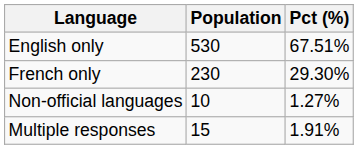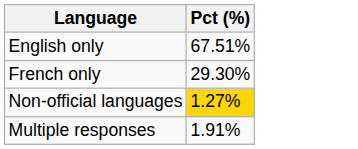 <table class="wikitable">
 <tr>
 <th>Language</th>
-<th>Population</th>
 <th>Pct (%)</th>
 </tr>
 <tr>
 <td>English only</td>
-<td>530</td>
 <td>67.51%</td>
 </tr>
 <tr>
 <td>French only</td>
-<td>230</td>
 <td>29.30%</td>
 </tr>
 <tr>
 <td>Non-official languages</td>
-<td>10</td>
-<td>1.27%</td>
+<td style="background: gold;">1.27%</td>
 </tr>
 <tr>
 <td>Multiple responses</td>
-<td>15</td>
 <td>1.91%</td>
 </tr>
 </table>
